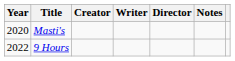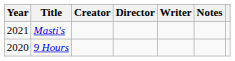 <table class="wikitable sortable plainrowheaders">
 <tr>
 <th>Year</th>
 <th>Title</th>
 <th>Creator</th>
+<th>Director</th>
 <th>Writer</th>
-<th>Director</th>
 <th class="unsortable">Notes</th>
 <th class="unsortable"></th>
 </tr>
 <tr>
-<td>2020</td>
+<td>2021</td>
 <td><em><a href='#'>Masti's</a></em></td>
 <td></td>
 <td></td>
 <td></td>
 <td></td>
 <td></td>
 </tr>
 <tr>
-<td>2022</td>
+<td>2020</td>
 <td><em><a href='#'>9 Hours</a></em></td>
 <td></td>
 <td></td>
 <td></td>
 <td></td>
 <td></td>
 </tr>
 </table>
